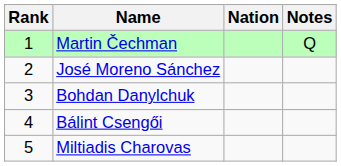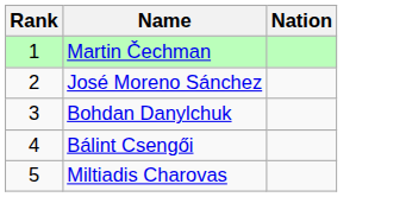 <table class="wikitable sortable" style="text-align:center">
 <tr>
 <th>Rank</th>
 <th>Name</th>
 <th>Nation</th>
-<th>Notes</th>
 </tr>
 <tr bgcolor=bbffbb>
 <td>1</td>
 <td align=left><a href='#'>Martin Čechman</a></td>
 <td align=left></td>
-<td>Q</td>
 </tr>
 <tr>
 <td>2</td>
 <td align=left><a href='#'>José Moreno Sánchez</a></td>
 <td align=left></td>
-<td></td>
 </tr>
 <tr>
 <td>3</td>
 <td align=left><a href='#'>Bohdan Danylchuk</a></td>
 <td align=left></td>
-<td></td>
 </tr>
 <tr>
 <td>4</td>
 <td align=left><a href='#'>Bálint Csengői</a></td>
 <td align=left></td>
-<td></td>
 </tr>
 <tr>
 <td>5</td>
 <td align=left><a href='#'>Miltiadis Charovas</a></td>
 <td align=left></td>
-<td></td>
 </tr>
 </table>
